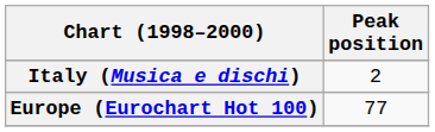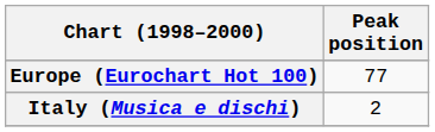 <table class="wikitable sortable plainrowheaders" style="text-align:center">
 <tr>
 <th scope="col">Chart (1998–2000)</th>
 <th scope="col">Peak<br>position</th>
+</tr>
+<tr>
+</tr>
+<tr>
+<th scope="row">Europe (<a href='#'>Eurochart Hot 100</a>)</th>
+<td>77</td>
+</tr>
+<tr>
 </tr>
 <tr>
 </tr>
 <tr>
 <th scope="row">Italy (<em><a href='#'>Musica e dischi</a></em>)</th>
 <td>2</td>
 </tr>
 <tr>
 </tr>
 <tr>
 </tr>
 <tr>
-<th scope="row">Europe (<a href='#'>Eurochart Hot 100</a>)</th>
-<td>77</td>
-</tr>
-<tr>
-</tr>
-<tr>
-</tr>
-<tr>
 </tr>
 <tr>
 </tr>
 <tr>
 </tr>
 </table>
